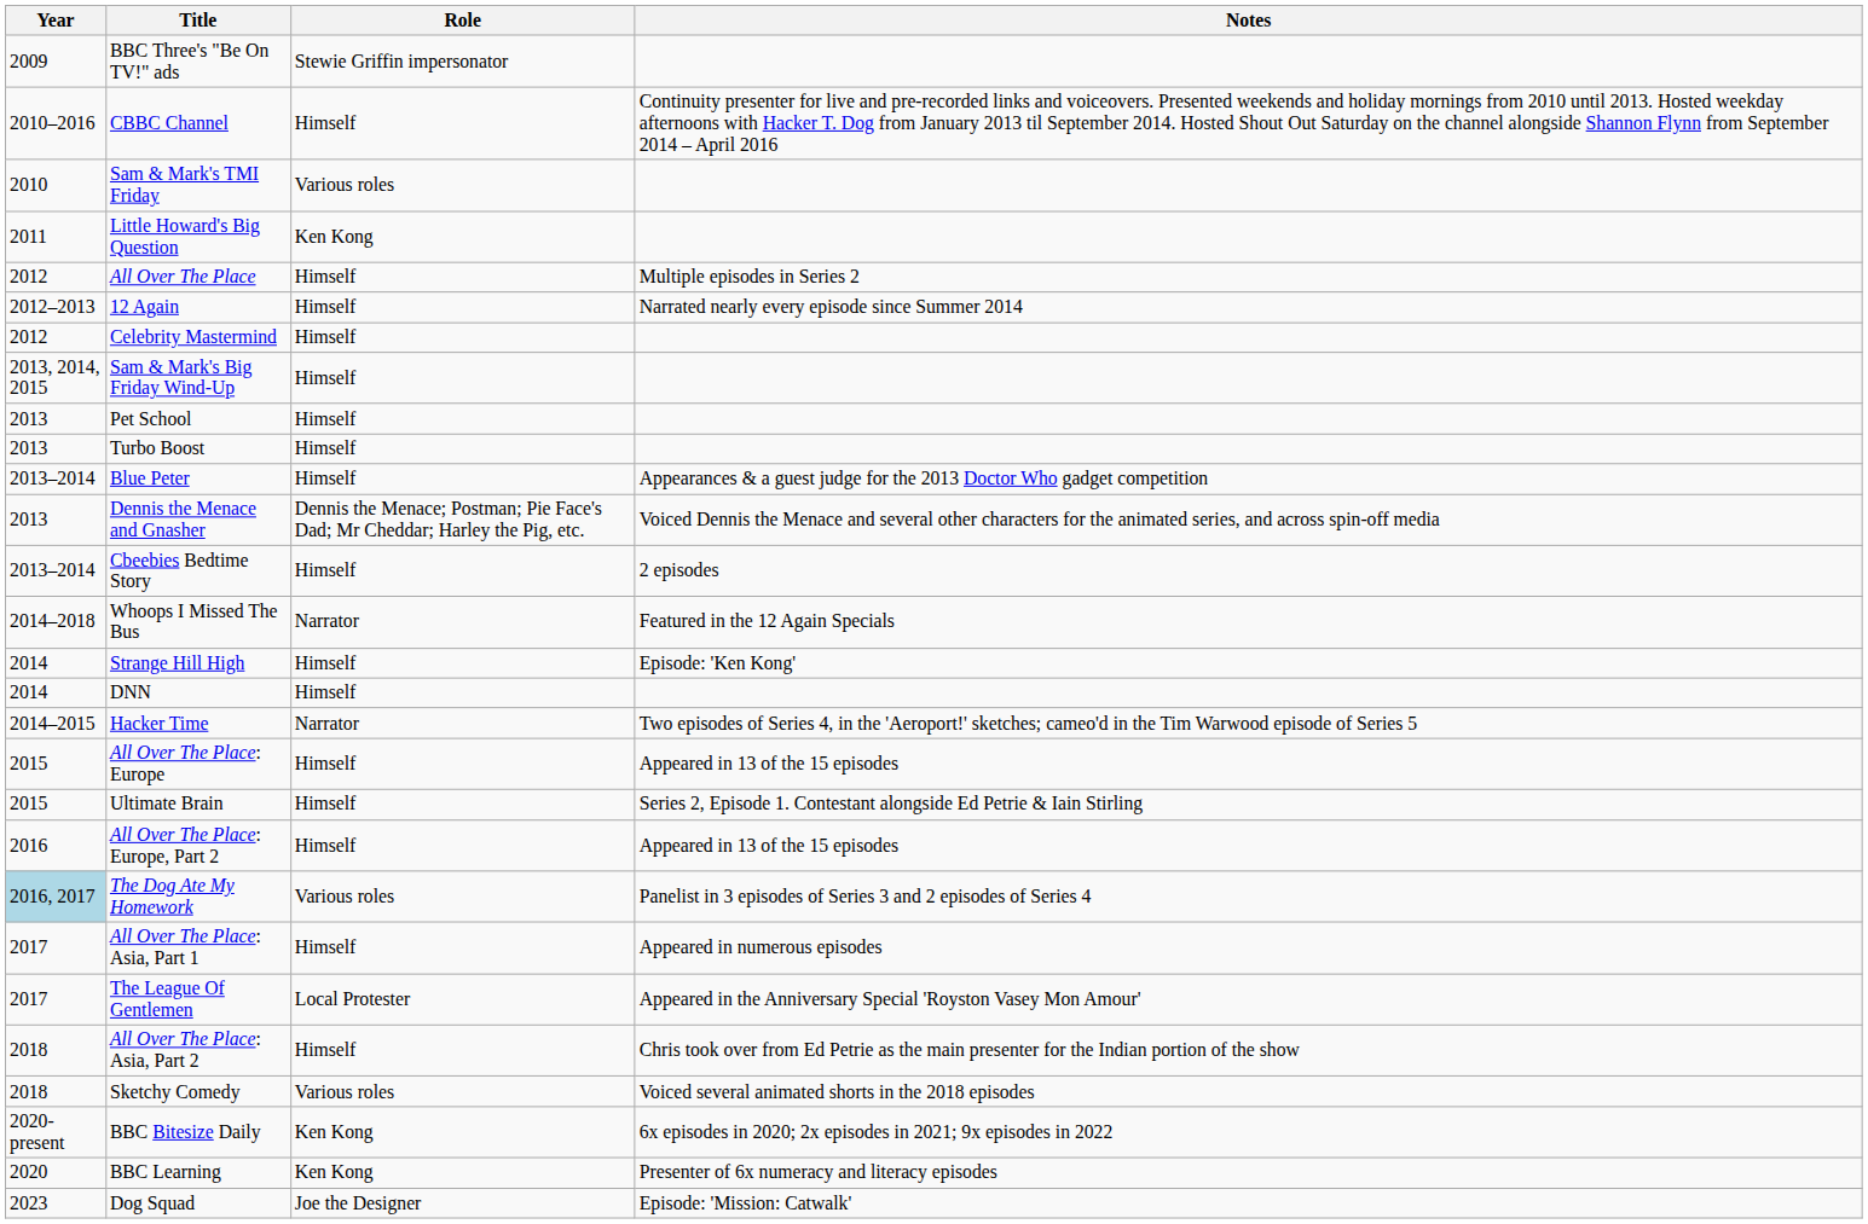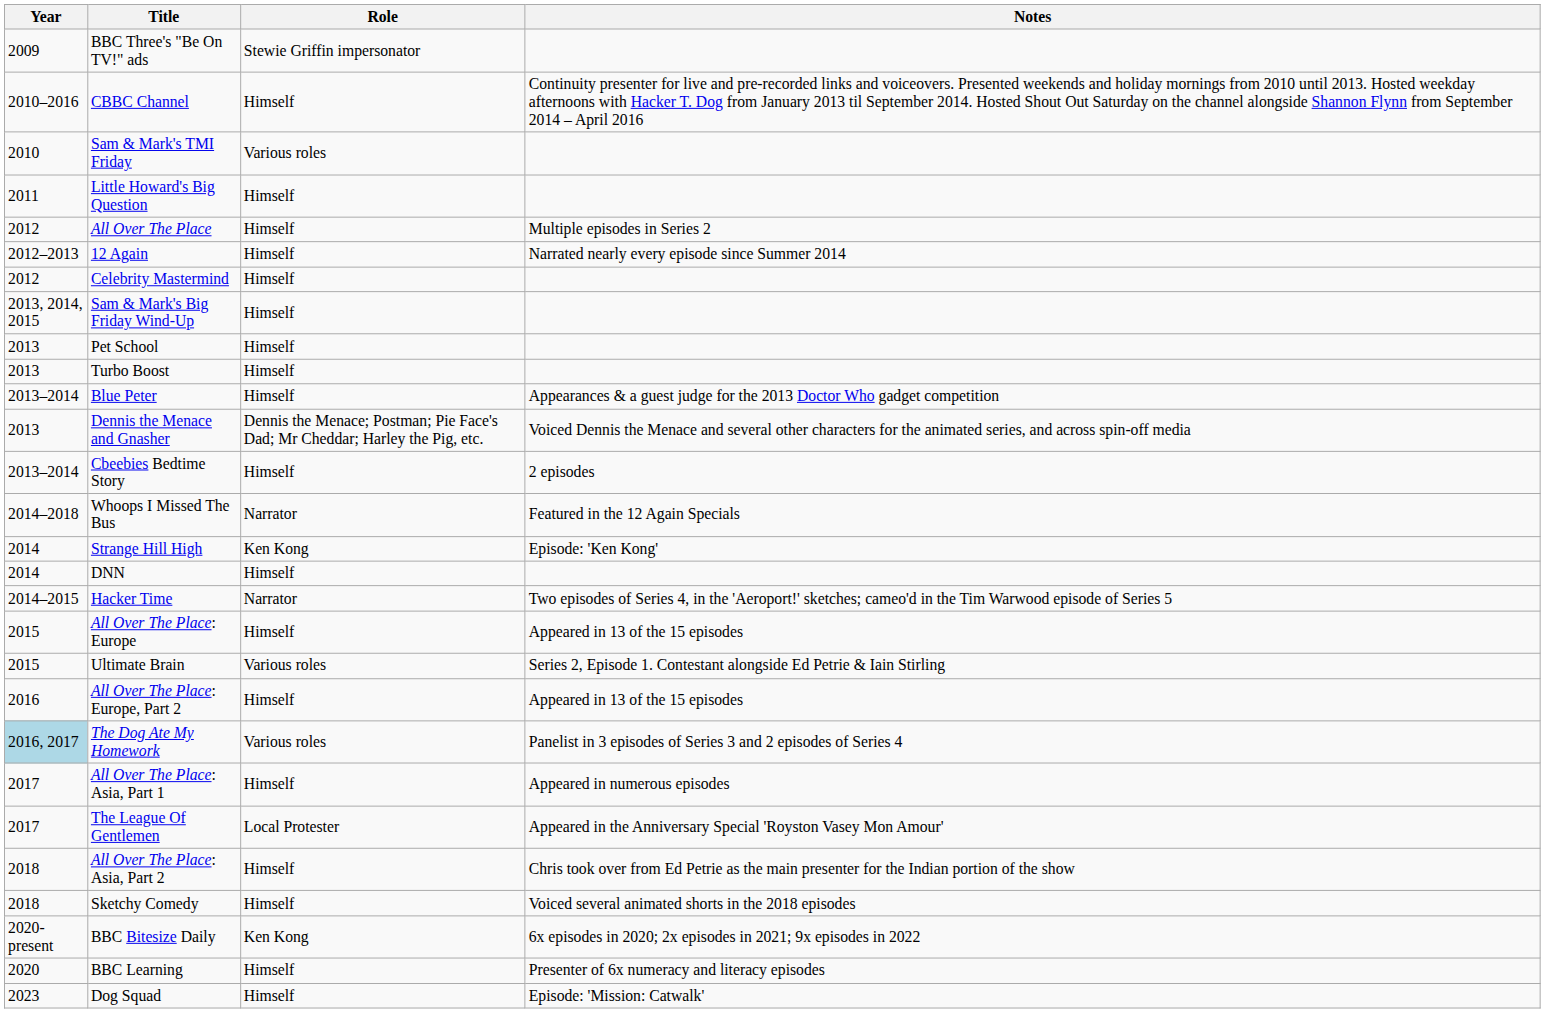 <table class="wikitable sortable">
 <tr>
 <th>Year</th>
 <th>Title</th>
 <th>Role</th>
 <th class="unsortable">Notes</th>
 </tr>
 <tr>
 <td>2009</td>
 <td>BBC Three's "Be On TV!" ads</td>
 <td>Stewie Griffin impersonator</td>
 <td></td>
 </tr>
 <tr>
 <td>2010–2016</td>
 <td><a href='#'>CBBC Channel</a></td>
 <td>Himself</td>
 <td>Continuity presenter for live and pre-recorded links and voiceovers. Presented weekends and holiday mornings from 2010 until 2013. Hosted weekday afternoons with <a href='#'>Hacker T. Dog</a> from January 2013 til September 2014. Hosted Shout Out Saturday on the channel alongside <a href='#'>Shannon Flynn</a> from September 2014 – April 2016</td>
 </tr>
 <tr>
 <td>2010</td>
 <td><a href='#'>Sam & Mark's TMI Friday</a></td>
 <td>Various roles</td>
 <td></td>
 </tr>
 <tr>
 <td>2011</td>
 <td><a href='#'>Little Howard's Big Question</a></td>
-<td>Ken Kong</td>
+<td>Himself</td>
 <td></td>
 </tr>
 <tr>
 <td>2012</td>
 <td><a href='#'><em>All Over The Place</em></a></td>
 <td>Himself</td>
 <td>Multiple episodes in Series 2</td>
 </tr>
 <tr>
 <td>2012–2013</td>
 <td><a href='#'>12 Again</a></td>
 <td>Himself</td>
 <td>Narrated nearly every episode since Summer 2014</td>
 </tr>
 <tr>
 <td>2012</td>
 <td><a href='#'>Celebrity Mastermind</a></td>
 <td>Himself</td>
 <td></td>
 </tr>
 <tr>
 <td>2013, 2014, 2015</td>
 <td><a href='#'>Sam & Mark's Big Friday Wind-Up</a></td>
 <td>Himself</td>
 <td></td>
 </tr>
 <tr>
 <td>2013</td>
 <td>Pet School</td>
 <td>Himself</td>
 <td></td>
 </tr>
 <tr>
 <td>2013</td>
 <td>Turbo Boost</td>
 <td>Himself</td>
 <td></td>
 </tr>
 <tr>
 <td>2013–2014</td>
 <td><a href='#'>Blue Peter</a></td>
 <td>Himself</td>
 <td>Appearances & a guest judge for the 2013 <a href='#'>Doctor Who</a> gadget competition</td>
 </tr>
 <tr>
 <td>2013</td>
 <td><a href='#'>Dennis the Menace and Gnasher</a></td>
 <td>Dennis the Menace; Postman; Pie Face's Dad; Mr Cheddar; Harley the Pig, etc.</td>
 <td>Voiced Dennis the Menace and several other characters for the animated series, and across spin-off media</td>
 </tr>
 <tr>
 <td>2013–2014</td>
 <td><a href='#'>Cbeebies</a> Bedtime Story</td>
 <td>Himself</td>
 <td>2 episodes</td>
 </tr>
 <tr>
 <td>2014–2018</td>
 <td>Whoops I Missed The Bus</td>
 <td>Narrator</td>
 <td>Featured in the 12 Again Specials</td>
 </tr>
 <tr>
 <td>2014</td>
 <td><a href='#'>Strange Hill High</a></td>
-<td>Himself</td>
+<td>Ken Kong</td>
 <td>Episode: 'Ken Kong'</td>
 </tr>
 <tr>
 <td>2014</td>
 <td>DNN</td>
 <td>Himself</td>
 <td></td>
 </tr>
 <tr>
 <td>2014–2015</td>
 <td><a href='#'>Hacker Time</a></td>
 <td>Narrator</td>
 <td>Two episodes of Series 4, in the 'Aeroport!' sketches; cameo'd in the Tim Warwood episode of Series 5</td>
 </tr>
 <tr>
 <td>2015</td>
 <td><a href='#'><em>All Over The Place</em></a>: Europe</td>
 <td>Himself</td>
 <td>Appeared in 13 of the 15 episodes</td>
 </tr>
 <tr>
 <td>2015</td>
 <td>Ultimate Brain</td>
-<td>Himself</td>
+<td>Various roles</td>
 <td>Series 2, Episode 1. Contestant alongside Ed Petrie & Iain Stirling</td>
 </tr>
 <tr>
 <td>2016</td>
 <td><a href='#'><em>All Over The Place</em></a>: Europe, Part 2</td>
 <td>Himself</td>
 <td>Appeared in 13 of the 15 episodes</td>
 </tr>
 <tr>
 <td style="background: lightblue;">2016, 2017</td>
 <td><em><a href='#'>The Dog Ate My Homework</a></em></td>
 <td>Various roles</td>
 <td>Panelist in 3 episodes of Series 3 and 2 episodes of Series 4</td>
 </tr>
 <tr>
 <td>2017</td>
 <td><a href='#'><em>All Over The Place</em></a>: Asia, Part 1</td>
 <td>Himself</td>
 <td>Appeared in numerous episodes</td>
 </tr>
 <tr>
 <td>2017</td>
 <td><a href='#'>The League Of Gentlemen</a></td>
 <td>Local Protester</td>
 <td>Appeared in the Anniversary Special 'Royston Vasey Mon Amour'</td>
 </tr>
 <tr>
 <td>2018</td>
 <td><a href='#'><em>All Over The Place</em></a>: Asia, Part 2</td>
 <td>Himself</td>
 <td>Chris took over from Ed Petrie as the main presenter for the Indian portion of the show</td>
 </tr>
 <tr>
 <td>2018</td>
 <td>Sketchy Comedy</td>
-<td>Various roles</td>
+<td>Himself</td>
 <td>Voiced several animated shorts in the 2018 episodes</td>
 </tr>
 <tr>
 <td>2020-present</td>
 <td>BBC <a href='#'>Bitesize</a> Daily</td>
 <td>Ken Kong</td>
 <td>6x episodes in 2020; 2x episodes in 2021; 9x episodes in 2022</td>
 </tr>
 <tr>
 <td>2020</td>
 <td>BBC Learning</td>
-<td>Ken Kong</td>
+<td>Himself</td>
 <td>Presenter of 6x numeracy and literacy episodes</td>
 </tr>
 <tr>
 <td>2023</td>
 <td>Dog Squad</td>
-<td>Joe the Designer</td>
+<td>Himself</td>
 <td>Episode: 'Mission: Catwalk'</td>
 </tr>
 </table>
